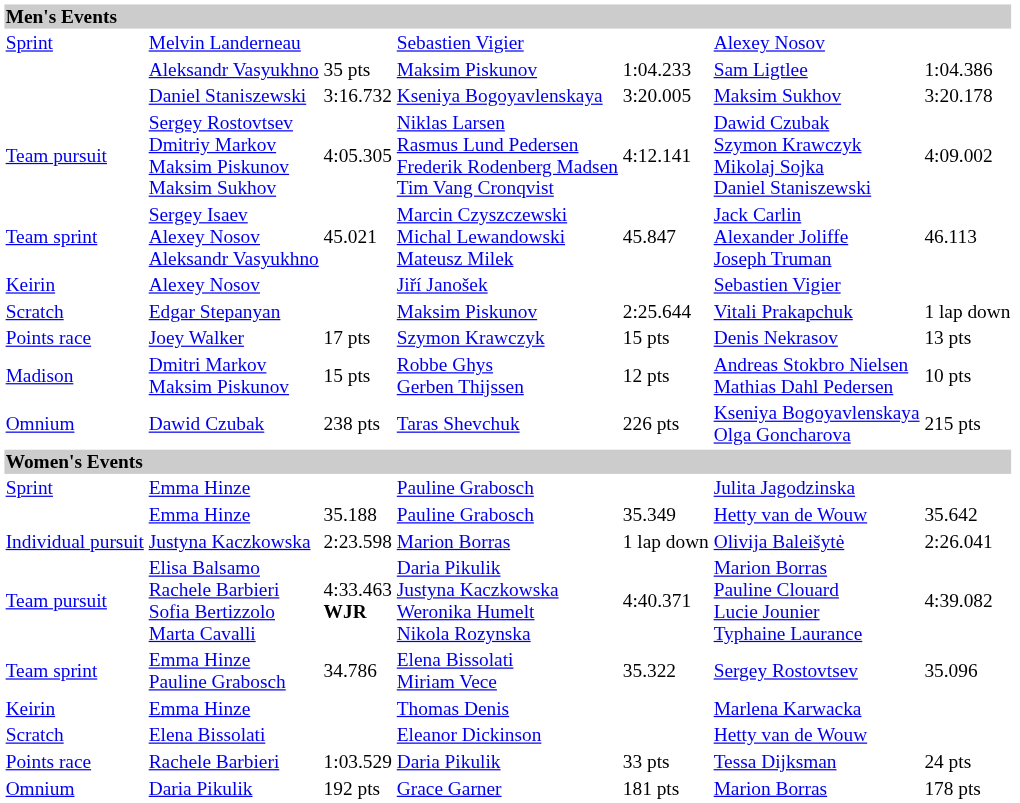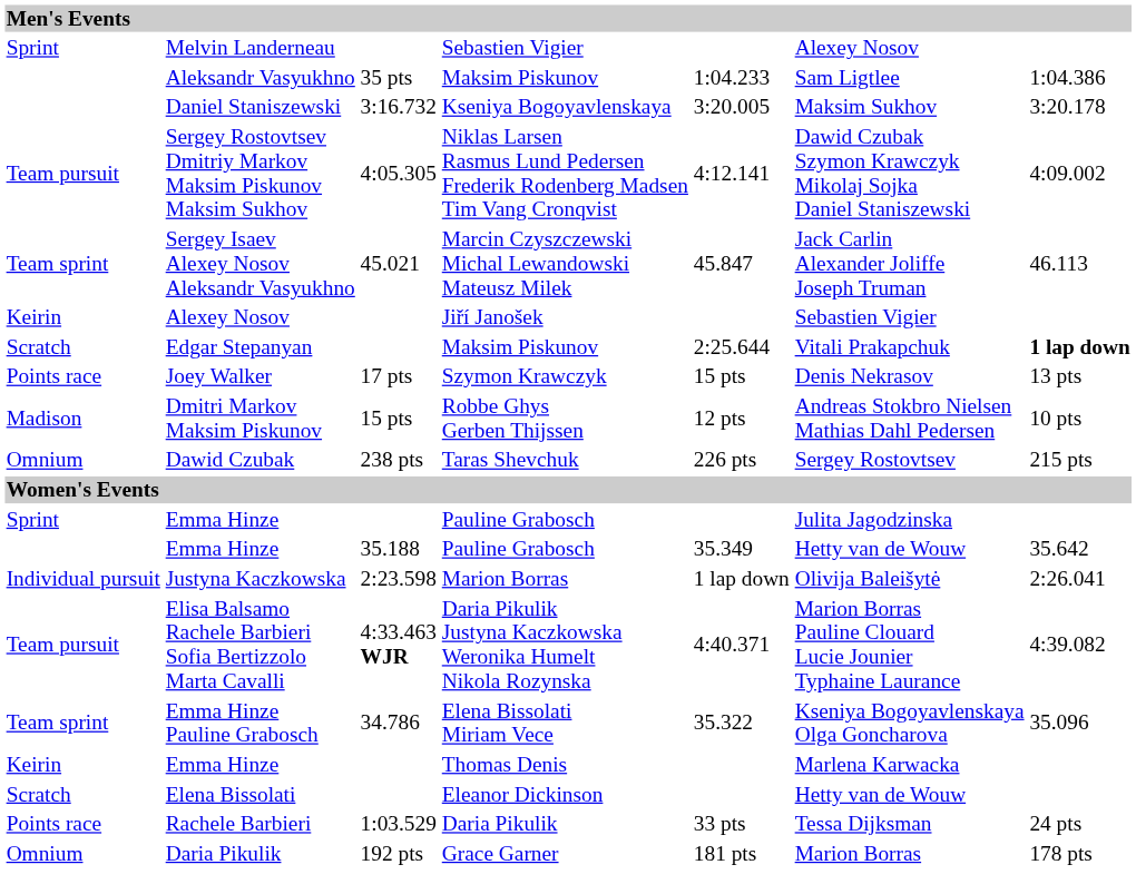 <table>
 <tr bgcolor="#cccccc">
 <td colspan=7><strong>Men's Events</strong></td>
 </tr>
 <tr>
 <td><a href='#'>Sprint</a></td>
 <td><a href='#'>Melvin Landerneau</a><br><small></small></td>
 <td></td>
 <td><a href='#'>Sebastien Vigier</a><br><small></small></td>
 <td></td>
 <td><a href='#'>Alexey Nosov</a><br><small></small></td>
 <td></td>
 </tr>
 <tr>
 <td></td>
 <td><a href='#'>Aleksandr Vasyukhno</a><br><small></small></td>
 <td>35 pts</td>
 <td><a href='#'>Maksim Piskunov</a><br><small></small></td>
 <td>1:04.233</td>
 <td><a href='#'>Sam Ligtlee</a><br><small></small></td>
 <td>1:04.386</td>
 </tr>
 <tr>
 <td></td>
 <td><a href='#'>Daniel Staniszewski</a><br><small></small></td>
 <td>3:16.732</td>
 <td><a href='#'>Kseniya Bogoyavlenskaya</a><br><small></small></td>
 <td>3:20.005</td>
 <td><a href='#'>Maksim Sukhov</a><br><small></small></td>
 <td>3:20.178</td>
 </tr>
 <tr>
 <td><a href='#'>Team pursuit</a></td>
 <td><a href='#'>Sergey Rostovtsev</a><br><a href='#'>Dmitriy Markov</a><br><a href='#'>Maksim Piskunov</a><br><a href='#'>Maksim Sukhov</a><br><small></small></td>
 <td>4:05.305</td>
 <td><a href='#'>Niklas Larsen</a><br><a href='#'>Rasmus Lund Pedersen</a><br><a href='#'>Frederik Rodenberg Madsen</a><br><a href='#'>Tim Vang Cronqvist</a><br><small></small></td>
 <td>4:12.141</td>
 <td><a href='#'>Dawid Czubak</a><br><a href='#'>Szymon Krawczyk</a><br><a href='#'>Mikolaj Sojka</a><br><a href='#'>Daniel Staniszewski</a><br><small></small></td>
 <td>4:09.002</td>
 </tr>
 <tr>
 <td><a href='#'>Team sprint</a></td>
 <td><a href='#'>Sergey Isaev</a><br><a href='#'>Alexey Nosov</a><br><a href='#'>Aleksandr Vasyukhno</a><br><small></small></td>
 <td>45.021</td>
 <td><a href='#'>Marcin Czyszczewski</a><br><a href='#'>Michal Lewandowski</a><br><a href='#'>Mateusz Milek</a><br><small></small></td>
 <td>45.847</td>
 <td><a href='#'>Jack Carlin</a><br><a href='#'>Alexander Joliffe</a><br><a href='#'>Joseph Truman</a><br><small></small></td>
 <td>46.113</td>
 </tr>
 <tr>
 <td><a href='#'>Keirin</a></td>
 <td><a href='#'>Alexey Nosov</a><br><small></small></td>
 <td></td>
 <td><a href='#'>Jiří Janošek</a> <br><small></small></td>
 <td></td>
 <td><a href='#'>Sebastien Vigier</a><br><small></small></td>
 <td></td>
 </tr>
 <tr>
 <td><a href='#'>Scratch</a></td>
 <td><a href='#'>Edgar Stepanyan</a><br><small></small></td>
 <td></td>
 <td><a href='#'>Maksim Piskunov</a><br><small></small></td>
 <td>2:25.644</td>
 <td><a href='#'>Vitali Prakapchuk</a><br><small></small></td>
-<td>1 lap down</td>
+<td><strong>1 lap down</strong></td>
 </tr>
 <tr>
 <td><a href='#'>Points race</a></td>
 <td><a href='#'>Joey Walker</a><br><small></small></td>
 <td>17 pts</td>
 <td><a href='#'>Szymon Krawczyk</a><br><small></small></td>
 <td>15 pts</td>
 <td><a href='#'>Denis Nekrasov</a><br><small></small></td>
 <td>13 pts</td>
 </tr>
 <tr>
 <td><a href='#'>Madison</a></td>
 <td><a href='#'>Dmitri Markov</a><br><a href='#'>Maksim Piskunov</a><br><small></small></td>
 <td>15 pts</td>
 <td><a href='#'>Robbe Ghys</a><br><a href='#'>Gerben Thijssen</a><br><small></small></td>
 <td>12 pts</td>
 <td><a href='#'>Andreas Stokbro Nielsen</a><br><a href='#'>Mathias Dahl Pedersen</a><br><small></small></td>
 <td>10 pts</td>
 </tr>
 <tr>
 <td><a href='#'>Omnium</a></td>
 <td><a href='#'>Dawid Czubak</a><br><small></small></td>
 <td>238 pts</td>
 <td><a href='#'>Taras Shevchuk</a><br><small></small></td>
 <td>226 pts</td>
-<td><a href='#'>Kseniya Bogoyavlenskaya</a><br><a href='#'>Olga Goncharova</a><br><small></small></td>
+<td><a href='#'>Sergey Rostovtsev</a><br><small></small></td>
 <td>215 pts</td>
 </tr>
 <tr style="background:#ccc;">
 <td colspan=7><strong>Women's Events</strong></td>
 </tr>
 <tr>
 <td><a href='#'>Sprint</a></td>
 <td><a href='#'>Emma Hinze</a><br><small></small></td>
 <td></td>
 <td><a href='#'>Pauline Grabosch</a><br><small></small></td>
 <td></td>
 <td><a href='#'>Julita Jagodzinska</a><br><small></small></td>
 <td></td>
 </tr>
 <tr>
 <td></td>
 <td><a href='#'>Emma Hinze</a><br><small></small></td>
 <td>35.188</td>
 <td><a href='#'>Pauline Grabosch</a><br><small></small></td>
 <td>35.349</td>
 <td><a href='#'>Hetty van de Wouw</a><br><small></small></td>
 <td>35.642</td>
 </tr>
 <tr>
 <td><a href='#'>Individual pursuit</a></td>
 <td><a href='#'>Justyna Kaczkowska</a><br><small></small></td>
 <td>2:23.598</td>
 <td><a href='#'>Marion Borras</a><br><small></small></td>
 <td>1 lap down</td>
 <td><a href='#'>Olivija Baleišytė</a><br><small></small></td>
 <td>2:26.041</td>
 </tr>
 <tr>
 <td><a href='#'>Team pursuit</a></td>
 <td><a href='#'>Elisa Balsamo</a><br><a href='#'>Rachele Barbieri</a><br><a href='#'>Sofia Bertizzolo</a><br><a href='#'>Marta Cavalli</a><br><small></small></td>
 <td>4:33.463<br><strong>WJR</strong></td>
 <td><a href='#'>Daria Pikulik</a><br><a href='#'>Justyna Kaczkowska</a><br><a href='#'>Weronika Humelt</a><br><a href='#'>Nikola Rozynska</a><br><small></small></td>
 <td>4:40.371</td>
 <td><a href='#'>Marion Borras</a><br><a href='#'>Pauline Clouard</a><br><a href='#'>Lucie Jounier</a><br><a href='#'>Typhaine Laurance</a><br><small></small></td>
 <td>4:39.082</td>
 </tr>
 <tr>
 <td><a href='#'>Team sprint</a></td>
 <td><a href='#'>Emma Hinze</a><br><a href='#'>Pauline Grabosch</a><br><small></small></td>
 <td>34.786</td>
 <td><a href='#'>Elena Bissolati</a><br><a href='#'>Miriam Vece</a><br><small></small></td>
 <td>35.322</td>
-<td><a href='#'>Sergey Rostovtsev</a><br><small></small></td>
+<td><a href='#'>Kseniya Bogoyavlenskaya</a><br><a href='#'>Olga Goncharova</a><br><small></small></td>
 <td>35.096</td>
 </tr>
 <tr>
 <td><a href='#'>Keirin</a></td>
 <td><a href='#'>Emma Hinze</a><br><small></small></td>
 <td></td>
 <td><a href='#'>Thomas Denis</a><br><small></small></td>
 <td></td>
 <td><a href='#'>Marlena Karwacka</a><br><small></small></td>
 <td></td>
 </tr>
 <tr>
 <td><a href='#'>Scratch</a></td>
 <td><a href='#'>Elena Bissolati</a><br><small></small></td>
 <td></td>
 <td><a href='#'>Eleanor Dickinson</a><br><small></small></td>
 <td></td>
 <td><a href='#'>Hetty van de Wouw</a><br><small></small></td>
 <td></td>
 </tr>
 <tr>
 <td><a href='#'>Points race</a></td>
 <td><a href='#'>Rachele Barbieri</a><br><small></small></td>
 <td>1:03.529</td>
 <td><a href='#'>Daria Pikulik</a><br><small></small></td>
 <td>33 pts</td>
 <td><a href='#'>Tessa Dijksman</a><br><small></small></td>
 <td>24 pts</td>
 </tr>
 <tr>
 <td><a href='#'>Omnium</a></td>
 <td><a href='#'>Daria Pikulik</a><br><small></small></td>
 <td>192 pts</td>
 <td><a href='#'>Grace Garner</a><br><small></small></td>
 <td>181 pts</td>
 <td><a href='#'>Marion Borras</a><br><small></small></td>
 <td>178 pts</td>
 </tr>
 </table>
